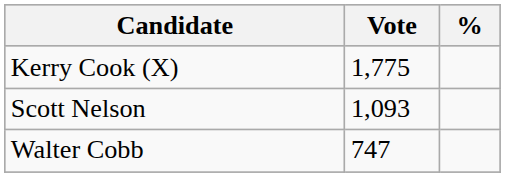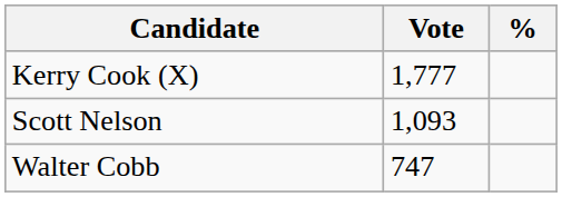 <table class="wikitable">
 <tr>
 <th bgcolor="#DDDDFF" width="200px">Candidate</th>
 <th bgcolor="#DDDDFF" width="50px">Vote</th>
 <th bgcolor="#DDDDFF" width="30px">%</th>
 </tr>
 <tr>
 <td>Kerry Cook (X)</td>
-<td>1,775</td>
+<td>1,777</td>
 <td></td>
 </tr>
 <tr>
 <td>Scott Nelson</td>
 <td>1,093</td>
 <td></td>
 </tr>
 <tr>
 <td>Walter Cobb</td>
 <td>747</td>
 <td></td>
 </tr>
 </table>
